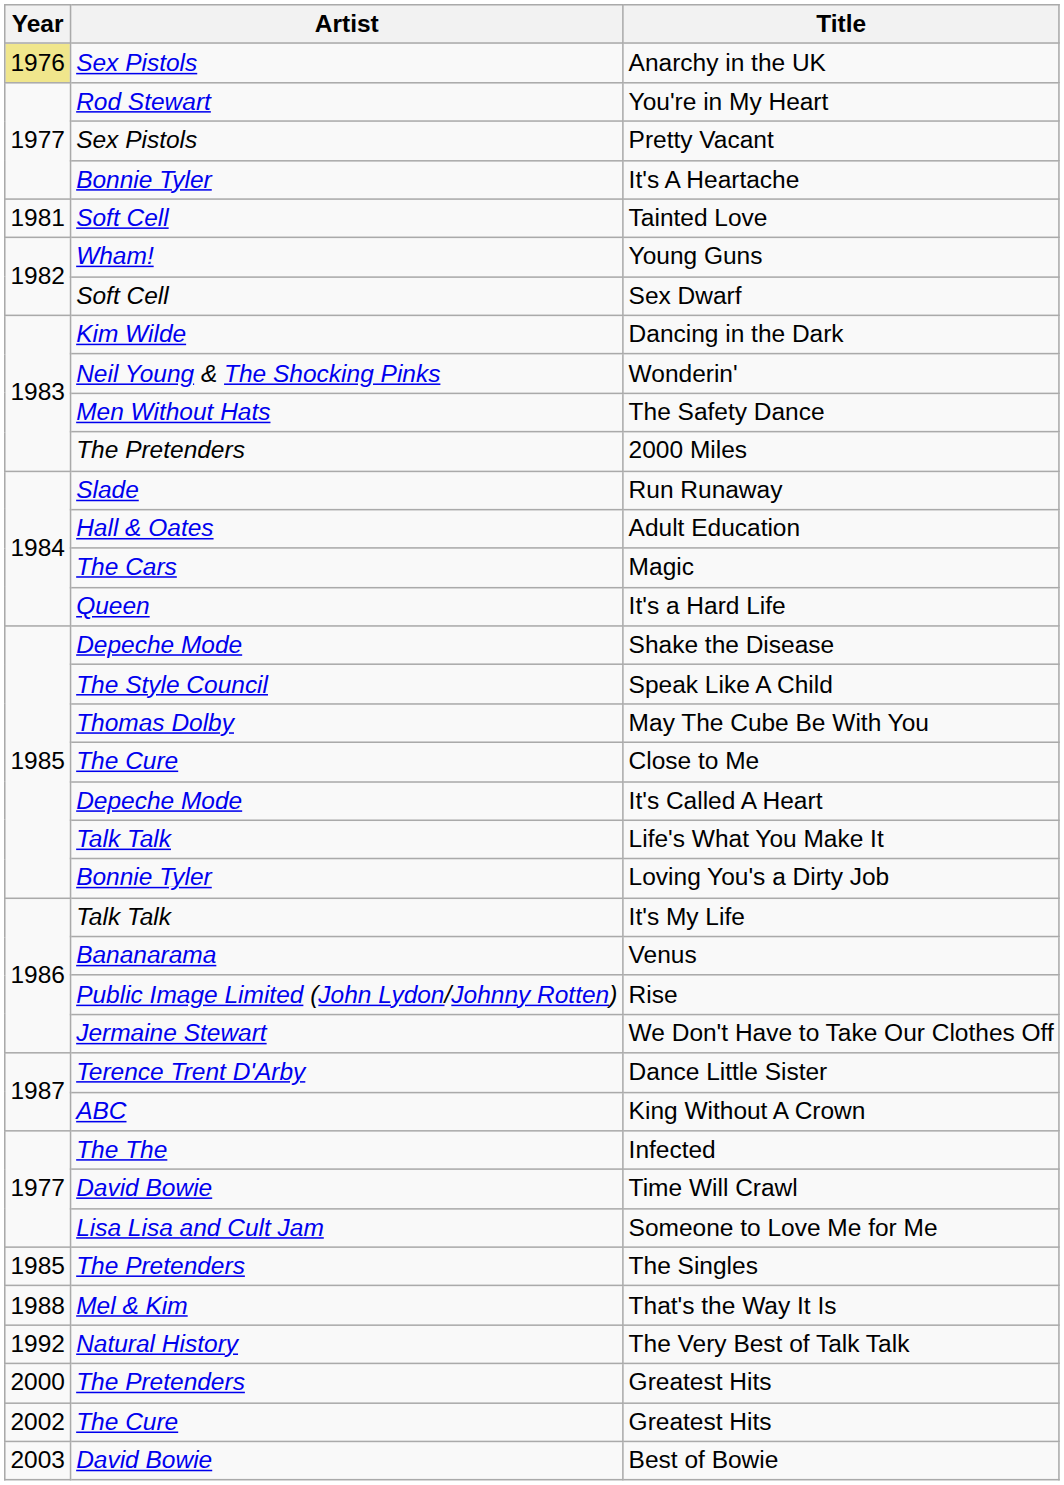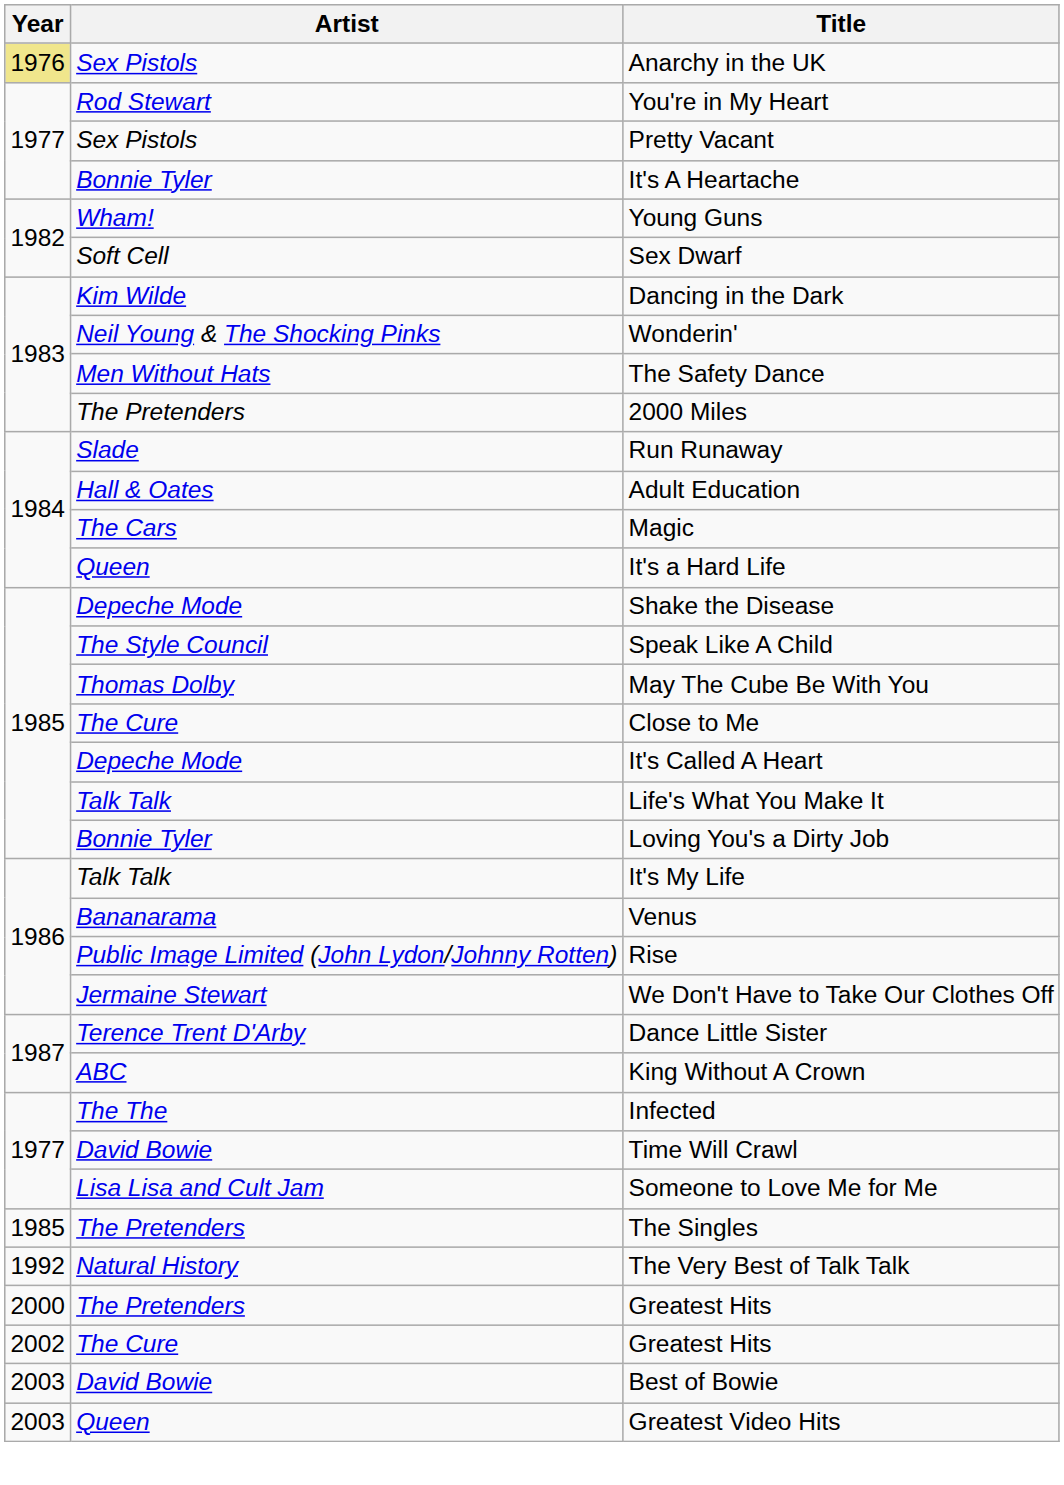 <table class="wikitable">
 <tr>
 <th>Year</th>
 <th>Artist</th>
 <th>Title</th>
 </tr>
 <tr>
 <td style="background: khaki;">1976</td>
 <td><em><a href='#'>Sex Pistols</a></em></td>
 <td>Anarchy in the UK</td>
 </tr>
 <tr>
 <td rowspan="3">1977</td>
 <td><em><a href='#'>Rod Stewart</a></em></td>
 <td>You're in My Heart</td>
 </tr>
 <tr>
 <td><em>Sex Pistols</em></td>
 <td>Pretty Vacant</td>
 </tr>
 <tr>
 <td><em><a href='#'>Bonnie Tyler</a></em></td>
 <td>It's A Heartache</td>
-</tr>
-<tr>
-<td>1981</td>
-<td><em><a href='#'>Soft Cell</a></em></td>
-<td>Tainted Love</td>
 </tr>
 <tr>
 <td rowspan="2">1982</td>
 <td><em><a href='#'>Wham!</a></em></td>
 <td>Young Guns</td>
 </tr>
 <tr>
 <td><em>Soft Cell</em></td>
 <td>Sex Dwarf</td>
 </tr>
 <tr>
 <td rowspan="4">1983</td>
 <td><em><a href='#'>Kim Wilde</a></em></td>
 <td>Dancing in the Dark</td>
 </tr>
 <tr>
 <td><em><a href='#'>Neil Young</a> & <a href='#'>The Shocking Pinks</a></em></td>
 <td>Wonderin'</td>
 </tr>
 <tr>
 <td><em><a href='#'>Men Without Hats</a></em></td>
 <td>The Safety Dance</td>
 </tr>
 <tr>
 <td><em>The Pretenders</em></td>
 <td>2000 Miles</td>
 </tr>
 <tr>
 <td rowspan="4">1984</td>
 <td><em><a href='#'>Slade</a></em></td>
 <td>Run Runaway</td>
 </tr>
 <tr>
 <td><em><a href='#'>Hall & Oates</a></em></td>
 <td>Adult Education</td>
 </tr>
 <tr>
 <td><em><a href='#'>The Cars</a></em></td>
 <td>Magic</td>
 </tr>
 <tr>
 <td><em><a href='#'>Queen</a></em></td>
 <td>It's a Hard Life</td>
 </tr>
 <tr>
 <td rowspan="7">1985</td>
 <td><em><a href='#'>Depeche Mode</a></em></td>
 <td>Shake the Disease</td>
 </tr>
 <tr>
 <td><em><a href='#'>The Style Council</a></em></td>
 <td>Speak Like A Child</td>
 </tr>
 <tr>
 <td><em><a href='#'>Thomas Dolby</a></em></td>
 <td>May The Cube Be With You</td>
 </tr>
 <tr>
 <td><em><a href='#'>The Cure</a></em></td>
 <td>Close to Me</td>
 </tr>
 <tr>
 <td><em><a href='#'>Depeche Mode</a></em></td>
 <td>It's Called A Heart</td>
 </tr>
 <tr>
 <td><em><a href='#'>Talk Talk</a></em></td>
 <td>Life's What You Make It</td>
 </tr>
 <tr>
 <td><em><a href='#'>Bonnie Tyler</a></em></td>
 <td>Loving You's a Dirty Job</td>
 </tr>
 <tr>
 <td rowspan="4">1986</td>
 <td><em>Talk Talk</em></td>
 <td>It's My Life</td>
 </tr>
 <tr>
 <td><em><a href='#'>Bananarama</a></em></td>
 <td>Venus</td>
 </tr>
 <tr>
 <td><em><a href='#'>Public Image Limited</a> (<a href='#'>John Lydon</a>/<a href='#'>Johnny Rotten</a>)</em></td>
 <td>Rise</td>
 </tr>
 <tr>
 <td><em><a href='#'>Jermaine Stewart</a></em></td>
 <td>We Don't Have to Take Our Clothes Off</td>
 </tr>
 <tr>
 <td rowspan="2">1987</td>
 <td><em><a href='#'>Terence Trent D'Arby</a></em></td>
 <td>Dance Little Sister</td>
 </tr>
 <tr>
 <td><em><a href='#'>ABC</a></em></td>
 <td>King Without A Crown</td>
 </tr>
 <tr>
 <td rowspan="3">1977</td>
 <td><em><a href='#'>The The</a></em></td>
 <td>Infected</td>
 </tr>
 <tr>
 <td><em><a href='#'>David Bowie</a></em></td>
 <td>Time Will Crawl</td>
 </tr>
 <tr>
 <td><em><a href='#'>Lisa Lisa and Cult Jam</a></em></td>
 <td>Someone to Love Me for Me</td>
 </tr>
 <tr>
 <td>1985</td>
 <td><em><a href='#'>The Pretenders</a></em></td>
 <td>The Singles</td>
 </tr>
 <tr>
-<td>1988</td>
-<td><em><a href='#'>Mel & Kim</a></em></td>
-<td>That's the Way It Is</td>
-</tr>
-<tr>
 <td>1992</td>
 <td><em><a href='#'>Natural History</a></em></td>
 <td>The Very Best of Talk Talk</td>
 </tr>
 <tr>
 <td>2000</td>
 <td><em><a href='#'>The Pretenders</a></em></td>
 <td>Greatest Hits</td>
 </tr>
 <tr>
 <td>2002</td>
 <td><em><a href='#'>The Cure</a></em></td>
 <td>Greatest Hits</td>
 </tr>
 <tr>
 <td>2003</td>
 <td><em><a href='#'>David Bowie</a></em></td>
 <td>Best of Bowie</td>
 </tr>
+<tr>
+<td>2003</td>
+<td><em><a href='#'>Queen</a></em></td>
+<td>Greatest Video Hits</td>
+</tr>
 </table>
